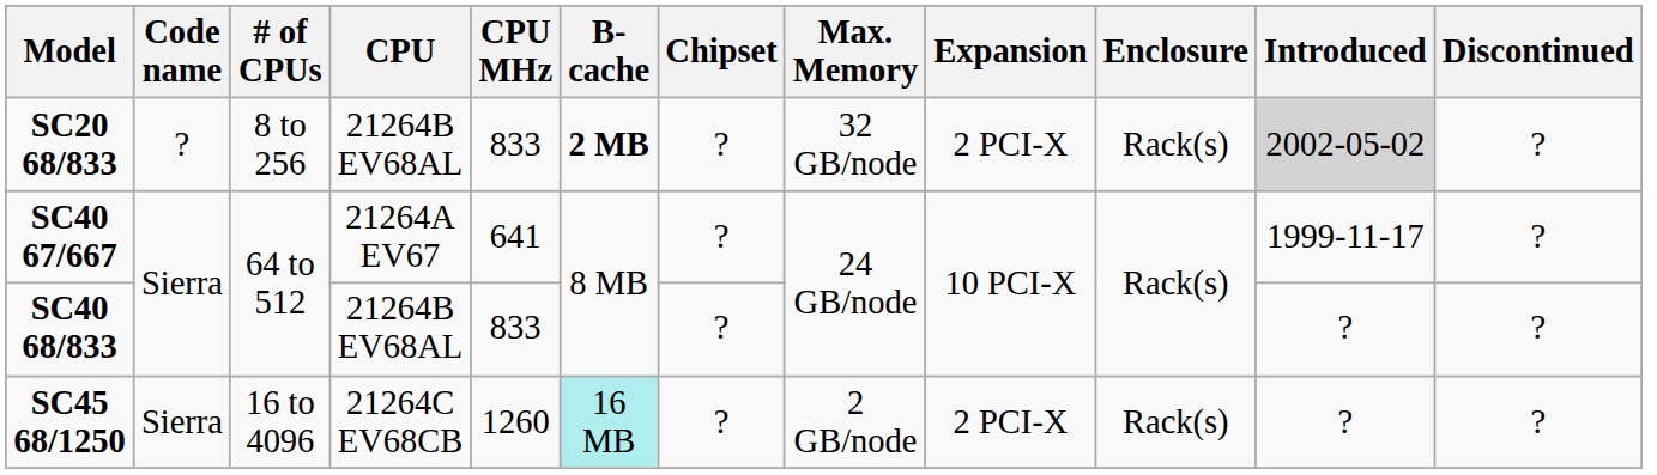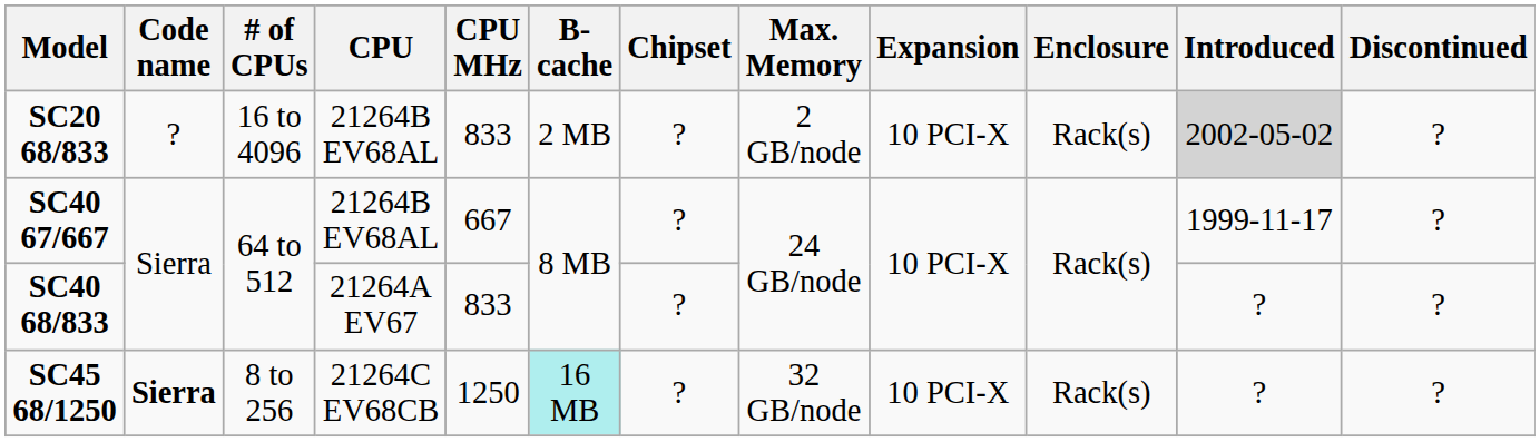 <table class="wikitable" style="text-align: center;">
 <tr>
 <th style="width:90px;">Model</th>
 <th style="width:80px;">Code name</th>
 <th style="width:60px;"># of <br> CPUs</th>
 <th style="width:60px;">CPU</th>
 <th style="width:30px;">CPU <br> MHz</th>
 <th style="width:60px;">B-cache</th>
 <th style="width:50px;">Chipset</th>
 <th style="width:100px;">Max. Memory</th>
 <th style="width:100px;">Expansion</th>
 <th style="width:50px;">Enclosure</th>
 <th style="width:80px;">Introduced</th>
 <th style="width:80px;">Discontinued</th>
 </tr>
 <tr>
 <td><strong>SC20 68/833</strong></td>
 <td>?</td>
-<td>8 to 256</td>
+<td>16 to 4096</td>
 <td>21264B <br> EV68AL</td>
 <td>833</td>
-<td><strong>2 MB</strong></td>
+<td>2 MB</td>
 <td>?</td>
-<td>32 GB/node</td>
-<td>2 PCI-X</td>
+<td>2 GB/node</td>
+<td>10 PCI-X</td>
 <td>Rack(s)</td>
 <td style="background: lightgrey;">2002-05-02</td>
 <td>?</td>
 </tr>
 <tr>
 <td><strong>SC40 67/667</strong></td>
 <td rowspan="2">Sierra</td>
 <td rowspan="2">64 to 512</td>
-<td>21264A <br> EV67</td>
-<td>641</td>
+<td>21264B <br> EV68AL</td>
+<td>667</td>
 <td rowspan="2">8 MB</td>
 <td>?</td>
 <td rowspan="2">24 GB/node</td>
 <td rowspan="2">10 PCI-X</td>
 <td rowspan="2">Rack(s)</td>
 <td>1999-11-17</td>
 <td>?</td>
 </tr>
 <tr>
 <td><strong>SC40 68/833</strong></td>
-<td>21264B <br> EV68AL</td>
+<td>21264A <br> EV67</td>
 <td>833</td>
 <td>?</td>
 <td>?</td>
 <td>?</td>
 </tr>
 <tr>
 <td><strong>SC45 68/1250</strong></td>
-<td>Sierra</td>
-<td>16 to 4096</td>
+<td><strong>Sierra</strong></td>
+<td>8 to 256</td>
 <td>21264C <br> EV68CB</td>
-<td>1260</td>
+<td>1250</td>
 <td style="background: paleturquoise;">16 MB</td>
 <td>?</td>
-<td>2 GB/node</td>
-<td>2 PCI-X</td>
+<td>32 GB/node</td>
+<td>10 PCI-X</td>
 <td>Rack(s)</td>
 <td>?</td>
 <td>?</td>
 </tr>
 </table>
